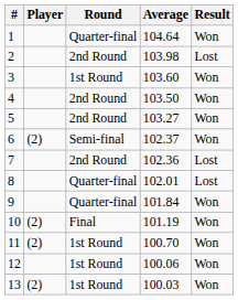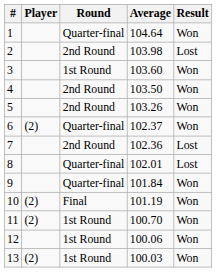 <table class ="wikitable sortable">
 <tr>
 <th>#</th>
 <th>Player</th>
 <th>Round</th>
 <th>Average</th>
 <th>Result</th>
 </tr>
 <tr>
 <td>1</td>
 <td></td>
 <td>Quarter-final</td>
 <td>104.64</td>
 <td>Won</td>
 </tr>
 <tr>
 <td>2</td>
 <td></td>
 <td>2nd Round</td>
 <td>103.98</td>
 <td>Lost</td>
 </tr>
 <tr>
 <td>3</td>
 <td></td>
 <td>1st Round</td>
 <td>103.60</td>
 <td>Won</td>
 </tr>
 <tr>
 <td>4</td>
 <td></td>
 <td>2nd Round</td>
 <td>103.50</td>
 <td>Won</td>
 </tr>
 <tr>
 <td>5</td>
 <td></td>
 <td>2nd Round</td>
-<td>103.27</td>
+<td>103.26</td>
 <td>Won</td>
 </tr>
 <tr>
 <td>6</td>
 <td> (2)</td>
-<td>Semi-final</td>
+<td>Quarter-final</td>
 <td>102.37</td>
 <td>Won</td>
 </tr>
 <tr>
 <td>7</td>
 <td></td>
 <td>2nd Round</td>
 <td>102.36</td>
 <td>Lost</td>
 </tr>
 <tr>
 <td>8</td>
 <td></td>
 <td>Quarter-final</td>
 <td>102.01</td>
 <td>Lost</td>
 </tr>
 <tr>
 <td>9</td>
 <td></td>
 <td>Quarter-final</td>
 <td>101.84</td>
 <td>Won</td>
 </tr>
 <tr>
 <td>10</td>
 <td> (2)</td>
 <td>Final</td>
 <td>101.19</td>
 <td>Won</td>
 </tr>
 <tr>
 <td>11</td>
 <td> (2)</td>
 <td>1st Round</td>
 <td>100.70</td>
 <td>Won</td>
 </tr>
 <tr>
 <td>12</td>
 <td></td>
 <td>1st Round</td>
 <td>100.06</td>
 <td>Won</td>
 </tr>
 <tr>
 <td>13</td>
 <td> (2)</td>
 <td>1st Round</td>
 <td>100.03</td>
 <td>Won</td>
 </tr>
 </table>
